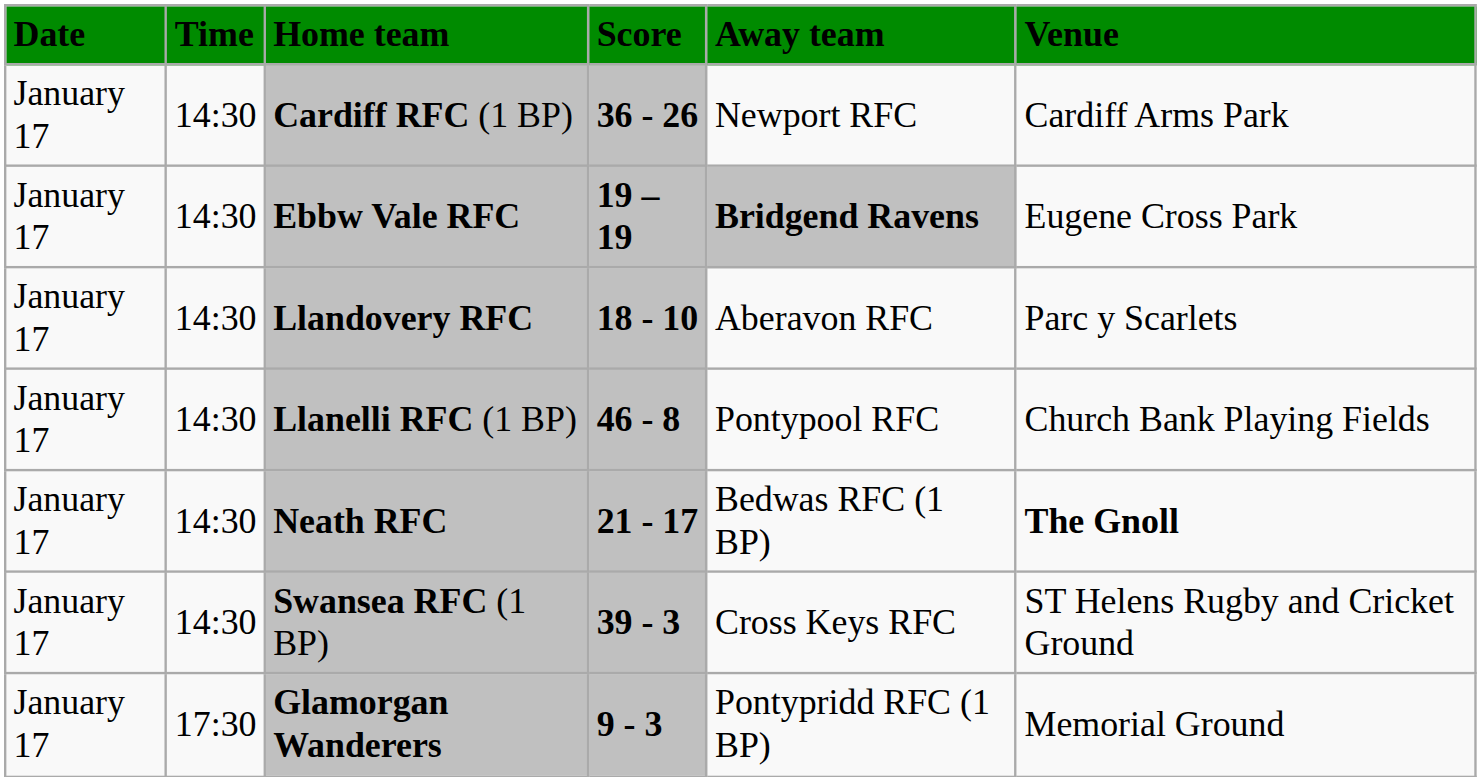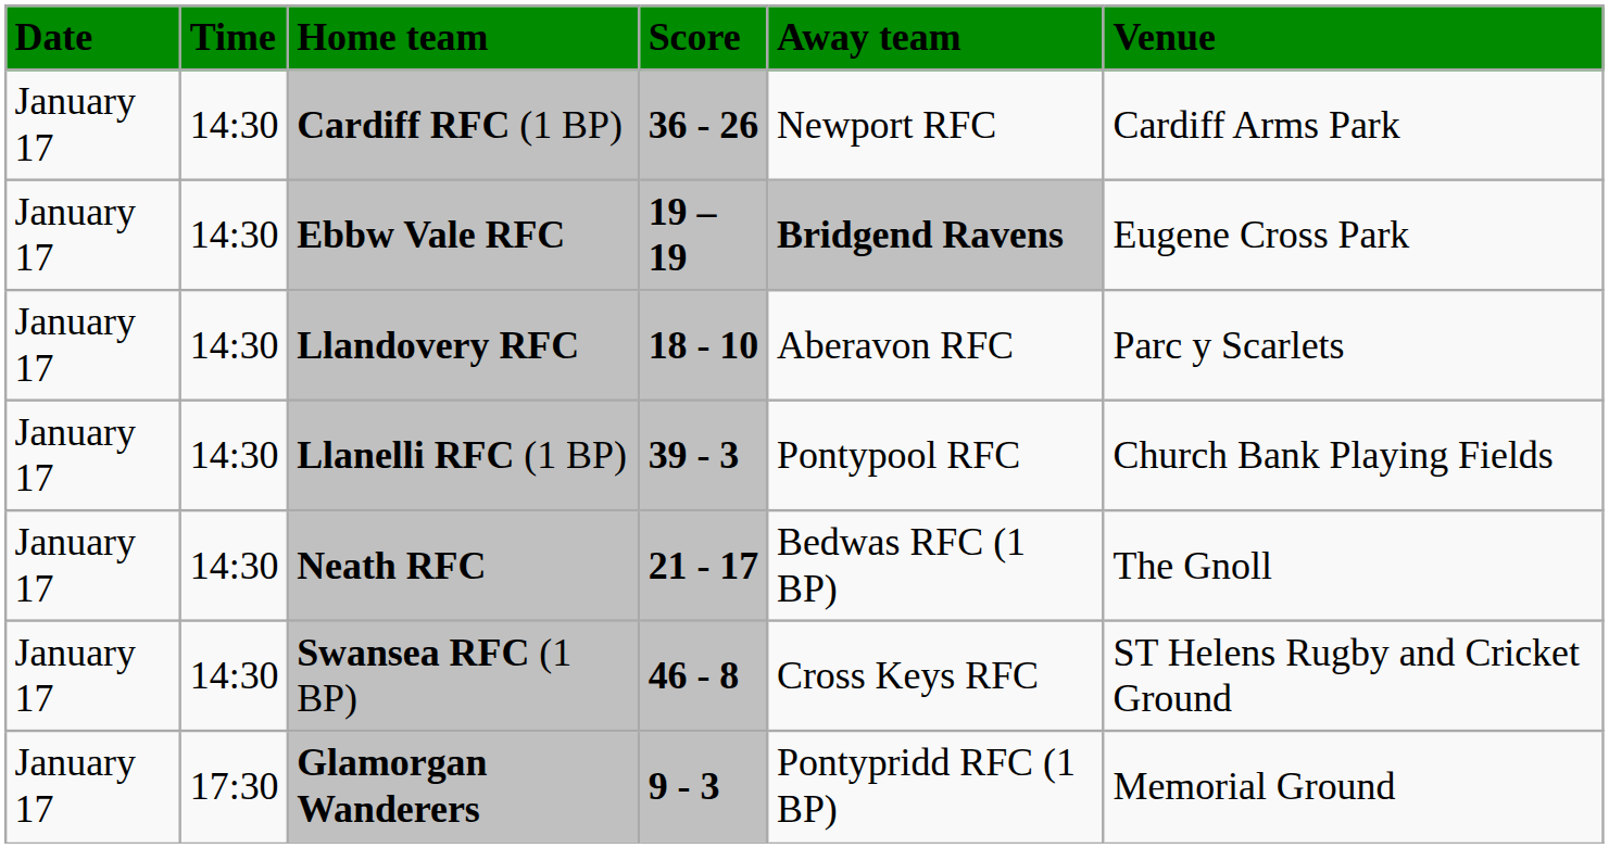 <table class="wikitable" style="margin:0.5em auto; font-size:95%">
 <tr bgcolor="#008B00">
 <td><strong>Date</strong></td>
 <td><strong>Time</strong></td>
 <td><strong>Home team</strong></td>
 <td><strong>Score</strong></td>
 <td><strong>Away team</strong></td>
 <td><strong>Venue</strong></td>
 </tr>
 <tr>
 <td>January 17</td>
 <td>14:30</td>
 <td bgcolor="silver"><strong>Cardiff RFC</strong> (1 BP)</td>
 <td bgcolor="silver"><strong>36 - 26</strong></td>
 <td>Newport RFC</td>
 <td>Cardiff Arms Park</td>
 </tr>
 <tr>
 <td>January 17</td>
 <td>14:30</td>
 <td bgcolor="silver"><strong>Ebbw Vale RFC</strong></td>
 <td bgcolor="silver"><strong>19 – 19</strong></td>
 <td bgcolor="silver"><strong>Bridgend Ravens</strong></td>
 <td>Eugene Cross Park</td>
 </tr>
 <tr>
 <td>January 17</td>
 <td>14:30</td>
 <td bgcolor="silver"><strong>Llandovery RFC</strong></td>
 <td bgcolor="silver"><strong>18 - 10</strong></td>
 <td>Aberavon RFC</td>
 <td>Parc y Scarlets</td>
 </tr>
 <tr>
 <td>January 17</td>
 <td>14:30</td>
 <td bgcolor="silver"><strong>Llanelli RFC</strong> (1 BP)</td>
-<td bgcolor="silver"><strong>46 - 8</strong></td>
+<td bgcolor="silver"><strong>39 - 3</strong></td>
 <td>Pontypool RFC</td>
 <td>Church Bank Playing Fields</td>
 </tr>
 <tr>
 <td>January 17</td>
 <td>14:30</td>
 <td bgcolor="silver"><strong>Neath RFC</strong></td>
 <td bgcolor="silver"><strong>21 - 17</strong></td>
 <td>Bedwas RFC (1 BP)</td>
-<td><strong>The Gnoll</strong></td>
+<td>The Gnoll</td>
 </tr>
 <tr>
 <td>January 17</td>
 <td>14:30</td>
 <td bgcolor="silver"><strong>Swansea RFC</strong> (1 BP)</td>
-<td bgcolor="silver"><strong>39 - 3</strong></td>
+<td bgcolor="silver"><strong>46 - 8</strong></td>
 <td>Cross Keys RFC</td>
 <td>ST Helens Rugby and Cricket Ground</td>
 </tr>
 <tr>
 <td>January 17</td>
 <td>17:30</td>
 <td bgcolor="silver"><strong>Glamorgan Wanderers</strong></td>
 <td bgcolor="silver"><strong>9 - 3</strong></td>
 <td>Pontypridd RFC (1 BP)</td>
 <td>Memorial Ground</td>
 </tr>
 </table>
